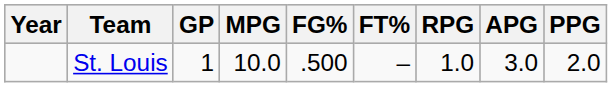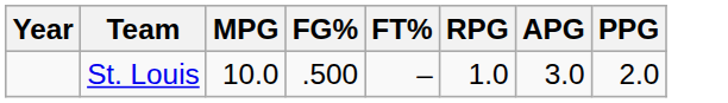 <table class="wikitable sortable" style="font-size:95%; text-align:right;">
 <tr>
 <th>Year</th>
 <th>Team</th>
-<th>GP</th>
 <th>MPG</th>
 <th>FG%</th>
 <th>FT%</th>
 <th>RPG</th>
 <th>APG</th>
 <th>PPG</th>
 </tr>
 <tr>
 <td style="text-align:left;"></td>
 <td style="text-align:left;"><a href='#'>St. Louis</a></td>
-<td>1</td>
 <td>10.0</td>
 <td>.500</td>
 <td>–</td>
 <td>1.0</td>
 <td>3.0</td>
 <td>2.0</td>
 </tr>
 </table>
